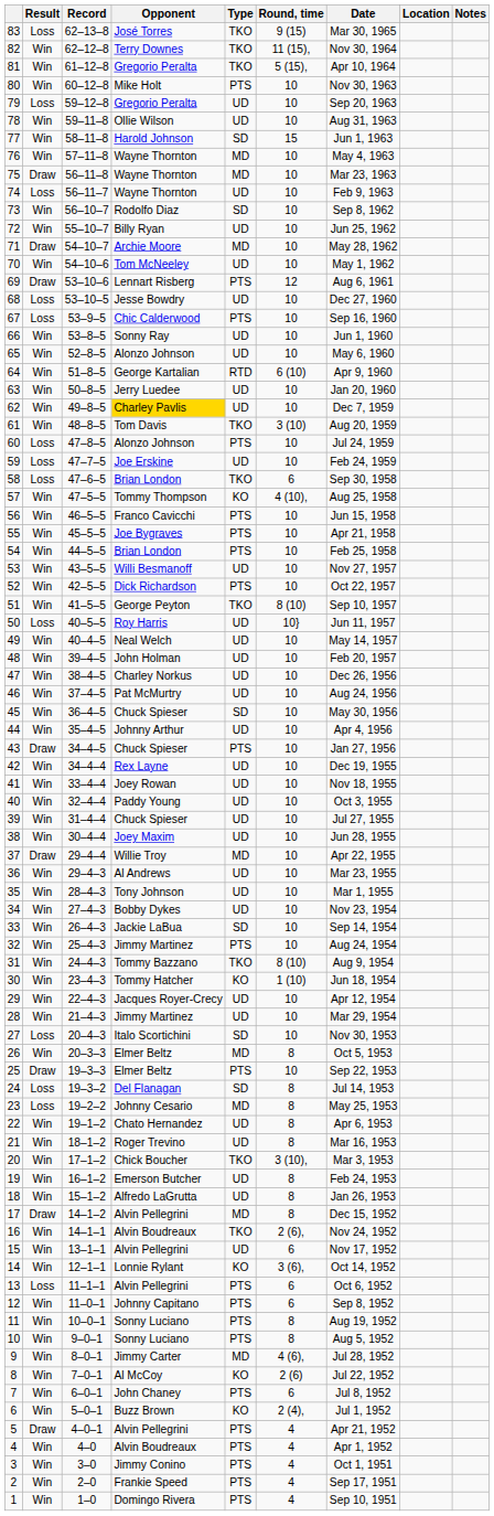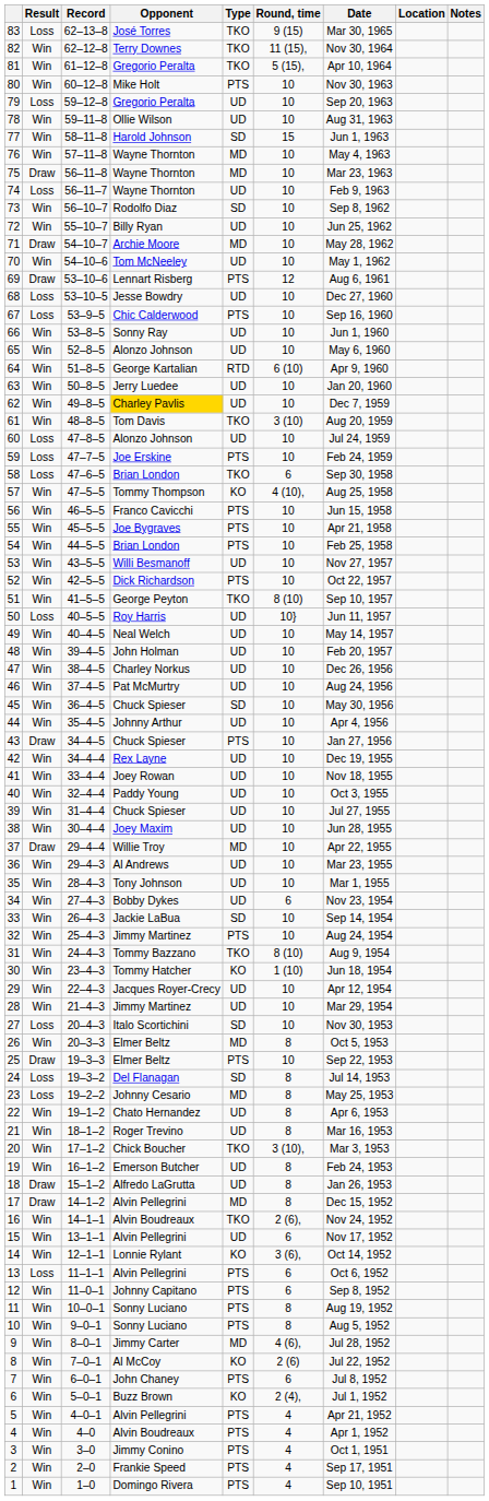 <table class="wikitable mw-collapsibled" style="text-align:center">
 <tr>
 <th></th>
 <th>Result</th>
 <th>Record</th>
 <th>Opponent</th>
 <th>Type</th>
 <th>Round, time</th>
 <th>Date</th>
 <th>Location</th>
 <th>Notes</th>
 </tr>
 <tr>
 <td>83</td>
 <td>Loss</td>
 <td>62–13–8</td>
 <td align=left><a href='#'>José Torres</a></td>
 <td>TKO</td>
 <td>9 (15)<br></td>
 <td>Mar 30, 1965</td>
 <td align=left></td>
 <td align=left></td>
 </tr>
 <tr>
 <td>82</td>
 <td>Win</td>
 <td>62–12–8</td>
 <td align=left><a href='#'>Terry Downes</a></td>
 <td>TKO</td>
 <td>11 (15), </td>
 <td>Nov 30, 1964</td>
 <td align=left></td>
 <td align=left></td>
 </tr>
 <tr>
 <td>81</td>
 <td>Win</td>
 <td>61–12–8</td>
 <td align=left><a href='#'>Gregorio Peralta</a></td>
 <td>TKO</td>
 <td>5 (15), </td>
 <td>Apr 10, 1964</td>
 <td align=left></td>
 <td align=left></td>
 </tr>
 <tr>
 <td>80</td>
 <td>Win</td>
 <td>60–12–8</td>
 <td align=left>Mike Holt</td>
 <td>PTS</td>
 <td>10</td>
 <td>Nov 30, 1963</td>
 <td align=left></td>
 <td></td>
 </tr>
 <tr>
 <td>79</td>
 <td>Loss</td>
 <td>59–12–8</td>
 <td align=left><a href='#'>Gregorio Peralta</a></td>
 <td>UD</td>
 <td>10</td>
 <td>Sep 20, 1963</td>
 <td align=left></td>
 <td></td>
 </tr>
 <tr>
 <td>78</td>
 <td>Win</td>
 <td>59–11–8</td>
 <td align=left>Ollie Wilson</td>
 <td>UD</td>
 <td>10</td>
 <td>Aug 31, 1963</td>
 <td align=left></td>
 <td></td>
 </tr>
 <tr>
 <td>77</td>
 <td>Win</td>
 <td>58–11–8</td>
 <td align=left><a href='#'>Harold Johnson</a></td>
 <td>SD</td>
 <td>15</td>
 <td>Jun 1, 1963</td>
 <td align=left></td>
 <td align=left></td>
 </tr>
 <tr>
 <td>76</td>
 <td>Win</td>
 <td>57–11–8</td>
 <td align=left>Wayne Thornton</td>
 <td>MD</td>
 <td>10</td>
 <td>May 4, 1963</td>
 <td align=left></td>
 <td align=left></td>
 </tr>
 <tr>
 <td>75</td>
 <td>Draw</td>
 <td>56–11–8</td>
 <td align=left>Wayne Thornton</td>
 <td>MD</td>
 <td>10</td>
 <td>Mar 23, 1963</td>
 <td align=left></td>
 <td align=left></td>
 </tr>
 <tr>
 <td>74</td>
 <td>Loss</td>
 <td>56–11–7</td>
 <td align=left>Wayne Thornton</td>
 <td>UD</td>
 <td>10</td>
 <td>Feb 9, 1963</td>
 <td align=left></td>
 <td align=left></td>
 </tr>
 <tr>
 <td>73</td>
 <td>Win</td>
 <td>56–10–7</td>
 <td align=left>Rodolfo Diaz</td>
 <td>SD</td>
 <td>10</td>
 <td>Sep 8, 1962</td>
 <td align=left></td>
 <td align=left></td>
 </tr>
 <tr>
 <td>72</td>
 <td>Win</td>
 <td>55–10–7</td>
 <td align=left>Billy Ryan</td>
 <td>UD</td>
 <td>10</td>
 <td>Jun 25, 1962</td>
 <td align=left></td>
 <td align=left></td>
 </tr>
 <tr>
 <td>71</td>
 <td>Draw</td>
 <td>54–10–7</td>
 <td align=left><a href='#'>Archie Moore</a></td>
 <td>MD</td>
 <td>10</td>
 <td>May 28, 1962</td>
 <td align=left></td>
 <td align=left></td>
 </tr>
 <tr>
 <td>70</td>
 <td>Win</td>
 <td>54–10–6</td>
 <td align=left><a href='#'>Tom McNeeley</a></td>
 <td>UD</td>
 <td>10</td>
 <td>May 1, 1962</td>
 <td align=left></td>
 <td align=left></td>
 </tr>
 <tr>
 <td>69</td>
 <td>Draw</td>
 <td>53–10–6</td>
 <td align=left>Lennart Risberg</td>
 <td>PTS</td>
 <td>12</td>
 <td>Aug 6, 1961</td>
 <td align=left></td>
 <td align=left></td>
 </tr>
 <tr>
 <td>68</td>
 <td>Loss</td>
 <td>53–10–5</td>
 <td align=left>Jesse Bowdry</td>
 <td>UD</td>
 <td>10</td>
 <td>Dec 27, 1960</td>
 <td align=left></td>
 <td align=left></td>
 </tr>
 <tr>
 <td>67</td>
 <td>Loss</td>
 <td>53–9–5</td>
 <td align=left><a href='#'>Chic Calderwood</a></td>
 <td>PTS</td>
 <td>10</td>
 <td>Sep 16, 1960</td>
 <td align=left></td>
 <td align=left></td>
 </tr>
 <tr>
 <td>66</td>
 <td>Win</td>
 <td>53–8–5</td>
 <td align=left>Sonny Ray</td>
 <td>UD</td>
 <td>10</td>
 <td>Jun 1, 1960</td>
 <td align=left></td>
 <td align=left></td>
 </tr>
 <tr>
 <td>65</td>
 <td>Win</td>
 <td>52–8–5</td>
 <td align=left>Alonzo Johnson</td>
 <td>UD</td>
 <td>10</td>
 <td>May 6, 1960</td>
 <td align=left></td>
 <td align=left></td>
 </tr>
 <tr>
 <td>64</td>
 <td>Win</td>
 <td>51–8–5</td>
 <td align=left>George Kartalian</td>
 <td>RTD</td>
 <td>6 (10)</td>
 <td>Apr 9, 1960</td>
 <td align=left></td>
 <td align=left></td>
 </tr>
 <tr>
 <td>63</td>
 <td>Win</td>
 <td>50–8–5</td>
 <td align=left>Jerry Luedee</td>
 <td>UD</td>
 <td>10</td>
 <td>Jan 20, 1960</td>
 <td align=left></td>
 <td align=left></td>
 </tr>
 <tr>
 <td>62</td>
 <td>Win</td>
 <td>49–8–5</td>
 <td align=left style="background: gold;">Charley Pavlis</td>
 <td>UD</td>
 <td>10</td>
 <td>Dec 7, 1959</td>
 <td align=left></td>
 <td align=left></td>
 </tr>
 <tr>
 <td>61</td>
 <td>Win</td>
 <td>48–8–5</td>
 <td align=left>Tom Davis</td>
 <td>TKO</td>
 <td>3 (10)</td>
 <td>Aug 20, 1959</td>
 <td align=left></td>
 <td align=left></td>
 </tr>
 <tr>
 <td>60</td>
 <td>Loss</td>
 <td>47–8–5</td>
 <td align=left>Alonzo Johnson</td>
-<td>PTS</td>
+<td>UD</td>
 <td>10</td>
 <td>Jul 24, 1959</td>
 <td align=left></td>
 <td align=left></td>
 </tr>
 <tr>
 <td>59</td>
 <td>Loss</td>
 <td>47–7–5</td>
 <td align=left><a href='#'>Joe Erskine</a></td>
-<td>UD</td>
+<td>PTS</td>
 <td>10</td>
 <td>Feb 24, 1959</td>
 <td align=left></td>
 <td align=left></td>
 </tr>
 <tr>
 <td>58</td>
 <td>Loss</td>
 <td>47–6–5</td>
 <td align=left><a href='#'>Brian London</a></td>
 <td>TKO</td>
 <td>6</td>
 <td>Sep 30, 1958</td>
 <td align=left></td>
 <td align=left></td>
 </tr>
 <tr>
 <td>57</td>
 <td>Win</td>
 <td>47–5–5</td>
 <td align=left>Tommy Thompson</td>
 <td>KO</td>
 <td>4 (10), </td>
 <td>Aug 25, 1958</td>
 <td align=left></td>
 <td align=left></td>
 </tr>
 <tr>
 <td>56</td>
 <td>Win</td>
 <td>46–5–5</td>
 <td align=left>Franco Cavicchi</td>
 <td>PTS</td>
 <td>10</td>
 <td>Jun 15, 1958</td>
 <td align=left></td>
 <td align=left></td>
 </tr>
 <tr>
 <td>55</td>
 <td>Win</td>
 <td>45–5–5</td>
 <td align=left><a href='#'>Joe Bygraves</a></td>
 <td>PTS</td>
 <td>10</td>
 <td>Apr 21, 1958</td>
 <td align=left></td>
 <td align=left></td>
 </tr>
 <tr>
 <td>54</td>
 <td>Win</td>
 <td>44–5–5</td>
 <td align=left><a href='#'>Brian London</a></td>
 <td>PTS</td>
 <td>10</td>
 <td>Feb 25, 1958</td>
 <td align=left></td>
 <td align=left></td>
 </tr>
 <tr>
 <td>53</td>
 <td>Win</td>
 <td>43–5–5</td>
 <td align=left><a href='#'>Willi Besmanoff</a></td>
 <td>UD</td>
 <td>10</td>
 <td>Nov 27, 1957</td>
 <td align=left></td>
 <td align=left></td>
 </tr>
 <tr>
 <td>52</td>
 <td>Win</td>
 <td>42–5–5</td>
 <td align=left><a href='#'>Dick Richardson</a></td>
 <td>PTS</td>
 <td>10</td>
 <td>Oct 22, 1957</td>
 <td align=left></td>
 <td align=left></td>
 </tr>
 <tr>
 <td>51</td>
 <td>Win</td>
 <td>41–5–5</td>
 <td align=left>George Peyton</td>
 <td>TKO</td>
 <td>8 (10)</td>
 <td>Sep 10, 1957</td>
 <td align=left></td>
 <td align=left></td>
 </tr>
 <tr>
 <td>50</td>
 <td>Loss</td>
 <td>40–5–5</td>
 <td align=left><a href='#'>Roy Harris</a></td>
 <td>UD</td>
 <td>10}</td>
 <td>Jun 11, 1957</td>
 <td align=left></td>
 <td align=left></td>
 </tr>
 <tr>
 <td>49</td>
 <td>Win</td>
 <td>40–4–5</td>
 <td align=left>Neal Welch</td>
 <td>UD</td>
 <td>10</td>
 <td>May 14, 1957</td>
 <td align=left></td>
 <td align=left></td>
 </tr>
 <tr>
 <td>48</td>
 <td>Win</td>
 <td>39–4–5</td>
 <td align=left>John Holman</td>
 <td>UD</td>
 <td>10</td>
 <td>Feb 20, 1957</td>
 <td align=left></td>
 <td align=left></td>
 </tr>
 <tr>
 <td>47</td>
 <td>Win</td>
 <td>38–4–5</td>
 <td align=left>Charley Norkus</td>
 <td>UD</td>
 <td>10</td>
 <td>Dec 26, 1956</td>
 <td align=left></td>
 <td align=left></td>
 </tr>
 <tr>
 <td>46</td>
 <td>Win</td>
 <td>37–4–5</td>
 <td align=left>Pat McMurtry</td>
 <td>UD</td>
 <td>10</td>
 <td>Aug 24, 1956</td>
 <td align=left></td>
 <td align=left></td>
 </tr>
 <tr>
 <td>45</td>
 <td>Win</td>
 <td>36–4–5</td>
 <td align=left>Chuck Spieser</td>
 <td>SD</td>
 <td>10</td>
 <td>May 30, 1956</td>
 <td align=left></td>
 <td align=left></td>
 </tr>
 <tr>
 <td>44</td>
 <td>Win</td>
 <td>35–4–5</td>
 <td align=left>Johnny Arthur</td>
 <td>UD</td>
 <td>10</td>
 <td>Apr 4, 1956</td>
 <td align=left></td>
 <td align=left></td>
 </tr>
 <tr>
 <td>43</td>
 <td>Draw</td>
 <td>34–4–5</td>
 <td align=left>Chuck Spieser</td>
 <td>PTS</td>
 <td>10</td>
 <td>Jan 27, 1956</td>
 <td align=left></td>
 <td align=left></td>
 </tr>
 <tr>
 <td>42</td>
 <td>Win</td>
 <td>34–4–4</td>
 <td align=left><a href='#'>Rex Layne</a></td>
 <td>UD</td>
 <td>10</td>
 <td>Dec 19, 1955</td>
 <td align=left></td>
 <td align=left></td>
 </tr>
 <tr>
 <td>41</td>
 <td>Win</td>
 <td>33–4–4</td>
 <td align=left>Joey Rowan</td>
 <td>UD</td>
 <td>10</td>
 <td>Nov 18, 1955</td>
 <td align=left></td>
 <td align=left></td>
 </tr>
 <tr>
 <td>40</td>
 <td>Win</td>
 <td>32–4–4</td>
 <td align=left>Paddy Young</td>
 <td>UD</td>
 <td>10</td>
 <td>Oct 3, 1955</td>
 <td align=left></td>
 <td align=left></td>
 </tr>
 <tr>
 <td>39</td>
 <td>Win</td>
 <td>31–4–4</td>
 <td align=left>Chuck Spieser</td>
 <td>UD</td>
 <td>10</td>
 <td>Jul 27, 1955</td>
 <td align=left></td>
 <td align=left></td>
 </tr>
 <tr>
 <td>38</td>
 <td>Win</td>
 <td>30–4–4</td>
 <td align=left><a href='#'>Joey Maxim</a></td>
 <td>UD</td>
 <td>10</td>
 <td>Jun 28, 1955</td>
 <td align=left></td>
 <td align=left></td>
 </tr>
 <tr>
 <td>37</td>
 <td>Draw</td>
 <td>29–4–4</td>
 <td align=left>Willie Troy</td>
 <td>MD</td>
 <td>10</td>
 <td>Apr 22, 1955</td>
 <td align=left></td>
 <td align=left></td>
 </tr>
 <tr>
 <td>36</td>
 <td>Win</td>
 <td>29–4–3</td>
 <td align=left>Al Andrews</td>
 <td>UD</td>
 <td>10</td>
 <td>Mar 23, 1955</td>
 <td align=left></td>
 <td align=left></td>
 </tr>
 <tr>
 <td>35</td>
 <td>Win</td>
 <td>28–4–3</td>
 <td align=left>Tony Johnson</td>
 <td>UD</td>
 <td>10</td>
 <td>Mar 1, 1955</td>
 <td align=left></td>
 <td align=left></td>
 </tr>
 <tr>
 <td>34</td>
 <td>Win</td>
 <td>27–4–3</td>
 <td align=left>Bobby Dykes</td>
 <td>UD</td>
-<td>10</td>
+<td>6</td>
 <td>Nov 23, 1954</td>
 <td align=left></td>
 <td align=left></td>
 </tr>
 <tr>
 <td>33</td>
 <td>Win</td>
 <td>26–4–3</td>
 <td align=left>Jackie LaBua</td>
 <td>SD</td>
 <td>10</td>
 <td>Sep 14, 1954</td>
 <td align=left></td>
 <td align=left></td>
 </tr>
 <tr>
 <td>32</td>
 <td>Win</td>
 <td>25–4–3</td>
 <td align=left>Jimmy Martinez</td>
 <td>PTS</td>
 <td>10</td>
 <td>Aug 24, 1954</td>
 <td align=left></td>
 <td align=left></td>
 </tr>
 <tr>
 <td>31</td>
 <td>Win</td>
 <td>24–4–3</td>
 <td align=left>Tommy Bazzano</td>
 <td>TKO</td>
 <td>8 (10)</td>
 <td>Aug 9, 1954</td>
 <td align=left></td>
 <td align=left></td>
 </tr>
 <tr>
 <td>30</td>
 <td>Win</td>
 <td>23–4–3</td>
 <td align=left>Tommy Hatcher</td>
 <td>KO</td>
 <td>1 (10)</td>
 <td>Jun 18, 1954</td>
 <td align=left></td>
 <td align=left></td>
 </tr>
 <tr>
 <td>29</td>
 <td>Win</td>
 <td>22–4–3</td>
 <td align=left>Jacques Royer-Crecy</td>
 <td>UD</td>
 <td>10</td>
 <td>Apr 12, 1954</td>
 <td align=left></td>
 <td align=left></td>
 </tr>
 <tr>
 <td>28</td>
 <td>Win</td>
 <td>21–4–3</td>
 <td align=left>Jimmy Martinez</td>
 <td>UD</td>
 <td>10</td>
 <td>Mar 29, 1954</td>
 <td align=left></td>
 <td align=left></td>
 </tr>
 <tr>
 <td>27</td>
 <td>Loss</td>
 <td>20–4–3</td>
 <td align=left>Italo Scortichini</td>
 <td>SD</td>
 <td>10</td>
 <td>Nov 30, 1953</td>
 <td align=left></td>
 <td align=left></td>
 </tr>
 <tr>
 <td>26</td>
 <td>Win</td>
 <td>20–3–3</td>
 <td align=left>Elmer Beltz</td>
 <td>MD</td>
 <td>8</td>
 <td>Oct 5, 1953</td>
 <td align=left></td>
 <td align=left></td>
 </tr>
 <tr>
 <td>25</td>
 <td>Draw</td>
 <td>19–3–3</td>
 <td align=left>Elmer Beltz</td>
 <td>PTS</td>
 <td>10</td>
 <td>Sep 22, 1953</td>
 <td align=left></td>
 <td align=left></td>
 </tr>
 <tr>
 <td>24</td>
 <td>Loss</td>
 <td>19–3–2</td>
 <td align=left><a href='#'>Del Flanagan</a></td>
 <td>SD</td>
 <td>8</td>
 <td>Jul 14, 1953</td>
 <td align=left></td>
 <td align=left></td>
 </tr>
 <tr>
 <td>23</td>
 <td>Loss</td>
 <td>19–2–2</td>
 <td align=left>Johnny Cesario</td>
 <td>MD</td>
 <td>8</td>
 <td>May 25, 1953</td>
 <td align=left></td>
 <td align=left></td>
 </tr>
 <tr>
 <td>22</td>
 <td>Win</td>
 <td>19–1–2</td>
 <td align=left>Chato Hernandez</td>
 <td>UD</td>
 <td>8</td>
 <td>Apr 6, 1953</td>
 <td align=left></td>
 <td align=left></td>
 </tr>
 <tr>
 <td>21</td>
 <td>Win</td>
 <td>18–1–2</td>
 <td align=left>Roger Trevino</td>
 <td>UD</td>
 <td>8</td>
 <td>Mar 16, 1953</td>
 <td align=left></td>
 <td align=left></td>
 </tr>
 <tr>
 <td>20</td>
 <td>Win</td>
 <td>17–1–2</td>
 <td align=left>Chick Boucher</td>
 <td>TKO</td>
 <td>3 (10), </td>
 <td>Mar 3, 1953</td>
 <td align=left></td>
 <td align=left></td>
 </tr>
 <tr>
 <td>19</td>
 <td>Win</td>
 <td>16–1–2</td>
 <td align=left>Emerson Butcher</td>
 <td>UD</td>
 <td>8</td>
 <td>Feb 24, 1953</td>
 <td align=left></td>
 <td align=left></td>
 </tr>
 <tr>
 <td>18</td>
-<td>Win</td>
+<td>Draw</td>
 <td>15–1–2</td>
 <td align=left>Alfredo LaGrutta</td>
 <td>UD</td>
 <td>8</td>
 <td>Jan 26, 1953</td>
 <td align=left></td>
 <td align=left></td>
 </tr>
 <tr>
 <td>17</td>
 <td>Draw</td>
 <td>14–1–2</td>
 <td align=left>Alvin Pellegrini</td>
 <td>MD</td>
 <td>8</td>
 <td>Dec 15, 1952</td>
 <td align=left></td>
 <td align=left></td>
 </tr>
 <tr>
 <td>16</td>
 <td>Win</td>
 <td>14–1–1</td>
 <td align=left>Alvin Boudreaux</td>
 <td>TKO</td>
 <td>2 (6), </td>
 <td>Nov 24, 1952</td>
 <td align=left></td>
 <td align=left></td>
 </tr>
 <tr>
 <td>15</td>
 <td>Win</td>
 <td>13–1–1</td>
 <td align=left>Alvin Pellegrini</td>
 <td>UD</td>
 <td>6</td>
 <td>Nov 17, 1952</td>
 <td align=left></td>
 <td align=left></td>
 </tr>
 <tr>
 <td>14</td>
 <td>Win</td>
 <td>12–1–1</td>
 <td align=left>Lonnie Rylant</td>
 <td>KO</td>
 <td>3 (6), </td>
 <td>Oct 14, 1952</td>
 <td align=left></td>
 <td align=left></td>
 </tr>
 <tr>
 <td>13</td>
 <td>Loss</td>
 <td>11–1–1</td>
 <td align=left>Alvin Pellegrini</td>
 <td>PTS</td>
 <td>6</td>
 <td>Oct 6, 1952</td>
 <td align=left></td>
 <td align=left></td>
 </tr>
 <tr>
 <td>12</td>
 <td>Win</td>
 <td>11–0–1</td>
 <td align=left>Johnny Capitano</td>
 <td>PTS</td>
 <td>6</td>
 <td>Sep 8, 1952</td>
 <td align=left></td>
 <td align=left></td>
 </tr>
 <tr>
 <td>11</td>
 <td>Win</td>
 <td>10–0–1</td>
 <td align=left>Sonny Luciano</td>
 <td>PTS</td>
 <td>8</td>
 <td>Aug 19, 1952</td>
 <td align=left></td>
 <td align=left></td>
 </tr>
 <tr>
 <td>10</td>
 <td>Win</td>
 <td>9–0–1</td>
 <td align=left>Sonny Luciano</td>
 <td>PTS</td>
 <td>8</td>
 <td>Aug 5, 1952</td>
 <td align=left></td>
 <td align=left></td>
 </tr>
 <tr>
 <td>9</td>
 <td>Win</td>
 <td>8–0–1</td>
 <td align=left>Jimmy Carter</td>
 <td>MD</td>
 <td>4 (6), </td>
 <td>Jul 28, 1952</td>
 <td align=left></td>
 <td align=left></td>
 </tr>
 <tr>
 <td>8</td>
 <td>Win</td>
 <td>7–0–1</td>
 <td align=left>Al McCoy</td>
 <td>KO</td>
 <td>2 (6)</td>
 <td>Jul 22, 1952</td>
 <td align=left></td>
 <td align=left></td>
 </tr>
 <tr>
 <td>7</td>
 <td>Win</td>
 <td>6–0–1</td>
 <td align=left>John Chaney</td>
 <td>PTS</td>
 <td>6</td>
 <td>Jul 8, 1952</td>
 <td align=left></td>
 <td align=left></td>
 </tr>
 <tr>
 <td>6</td>
 <td>Win</td>
 <td>5–0–1</td>
 <td align=left>Buzz Brown</td>
 <td>KO</td>
 <td>2 (4), </td>
 <td>Jul 1, 1952</td>
 <td align=left></td>
 <td align=left></td>
 </tr>
 <tr>
 <td>5</td>
-<td>Draw</td>
+<td>Win</td>
 <td>4–0–1</td>
 <td align=left>Alvin Pellegrini</td>
 <td>PTS</td>
 <td>4</td>
 <td>Apr 21, 1952</td>
 <td align=left></td>
 <td align=left></td>
 </tr>
 <tr>
 <td>4</td>
 <td>Win</td>
 <td>4–0</td>
 <td align=left>Alvin Boudreaux</td>
 <td>PTS</td>
 <td>4</td>
 <td>Apr 1, 1952</td>
 <td align=left></td>
 <td align=left></td>
 </tr>
 <tr>
 <td>3</td>
 <td>Win</td>
 <td>3–0</td>
 <td align=left>Jimmy Conino</td>
 <td>PTS</td>
 <td>4</td>
 <td>Oct 1, 1951</td>
 <td align=left></td>
 <td align=left></td>
 </tr>
 <tr>
 <td>2</td>
 <td>Win</td>
 <td>2–0</td>
 <td align=left>Frankie Speed</td>
 <td>PTS</td>
 <td>4</td>
 <td>Sep 17, 1951</td>
 <td align=left></td>
 <td align=left></td>
 </tr>
 <tr>
 <td>1</td>
 <td>Win</td>
 <td>1–0</td>
 <td align=left>Domingo Rivera</td>
 <td>PTS</td>
 <td>4</td>
 <td>Sep 10, 1951</td>
 <td align=left></td>
 <td align=left></td>
 </tr>
 </table>
